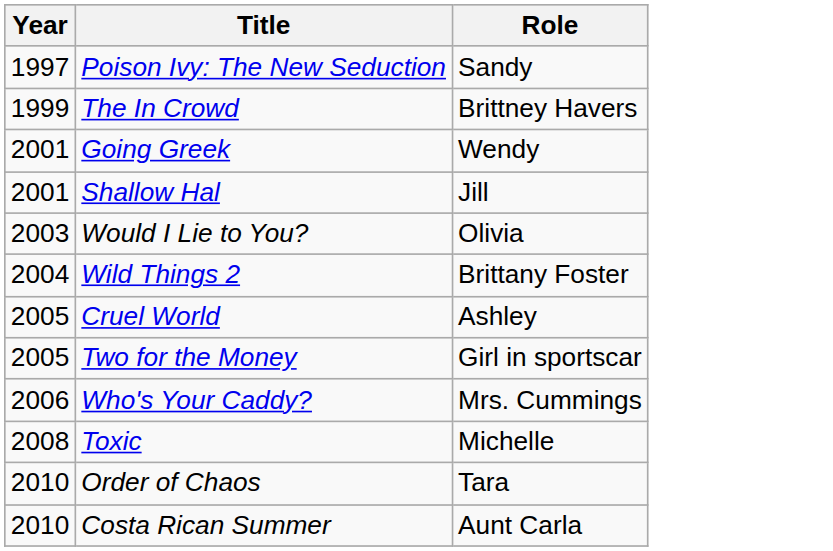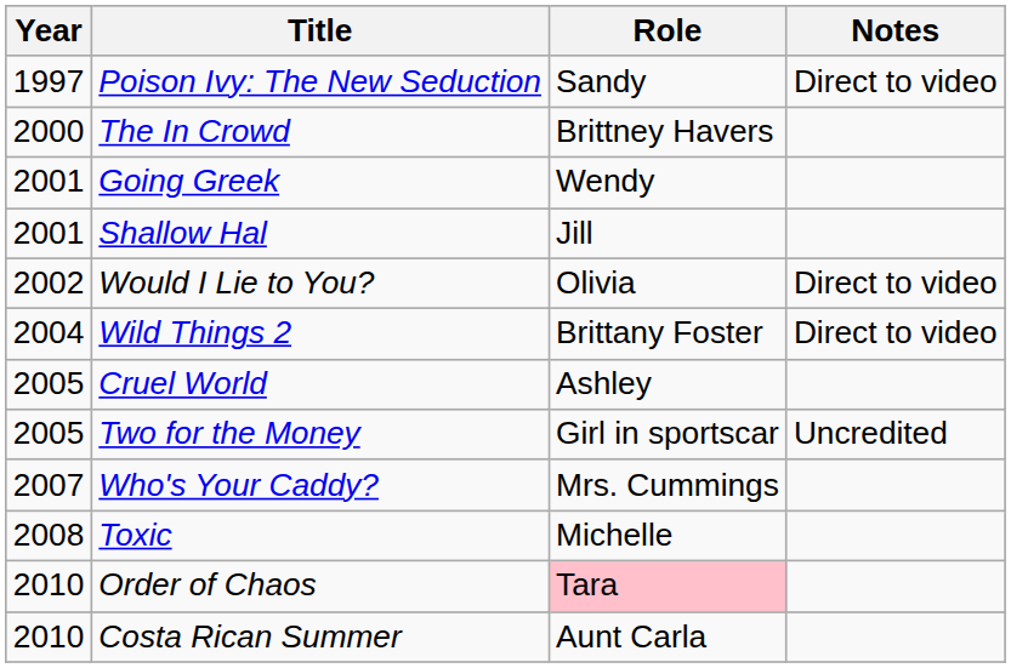 <table class="wikitable sortable">
 <tr>
 <th>Year</th>
 <th>Title</th>
 <th>Role</th>
+<th class="unsortable">Notes</th>
 </tr>
 <tr>
 <td>1997</td>
 <td><em><a href='#'>Poison Ivy: The New Seduction</a></em></td>
 <td>Sandy</td>
+<td>Direct to video</td>
 </tr>
 <tr>
-<td>1999</td>
+<td>2000</td>
 <td><em><a href='#'>The In Crowd</a></em></td>
 <td>Brittney Havers</td>
+<td></td>
 </tr>
 <tr>
 <td>2001</td>
 <td><em><a href='#'>Going Greek</a></em></td>
 <td>Wendy</td>
+<td></td>
 </tr>
 <tr>
 <td>2001</td>
 <td><em><a href='#'>Shallow Hal</a></em></td>
 <td>Jill</td>
+<td></td>
 </tr>
 <tr>
-<td>2003</td>
+<td>2002</td>
 <td><em>Would I Lie to You?</em></td>
 <td>Olivia</td>
+<td>Direct to video</td>
 </tr>
 <tr>
 <td>2004</td>
 <td><em><a href='#'>Wild Things 2</a></em></td>
 <td>Brittany Foster</td>
+<td>Direct to video</td>
 </tr>
 <tr>
 <td>2005</td>
 <td><em><a href='#'>Cruel World</a></em></td>
 <td>Ashley</td>
+<td></td>
 </tr>
 <tr>
 <td>2005</td>
 <td><em><a href='#'>Two for the Money</a></em></td>
 <td>Girl in sportscar</td>
+<td>Uncredited</td>
 </tr>
 <tr>
-<td>2006</td>
+<td>2007</td>
 <td><em><a href='#'>Who's Your Caddy?</a></em></td>
 <td>Mrs. Cummings</td>
+<td></td>
 </tr>
 <tr>
 <td>2008</td>
 <td><em><a href='#'>Toxic</a></em></td>
 <td>Michelle</td>
+<td></td>
 </tr>
 <tr>
 <td>2010</td>
 <td><em>Order of Chaos</em></td>
-<td>Tara</td>
+<td style="background: pink;">Tara</td>
+<td></td>
 </tr>
 <tr>
 <td>2010</td>
 <td><em>Costa Rican Summer</em></td>
 <td>Aunt Carla</td>
+<td></td>
 </tr>
 </table>
